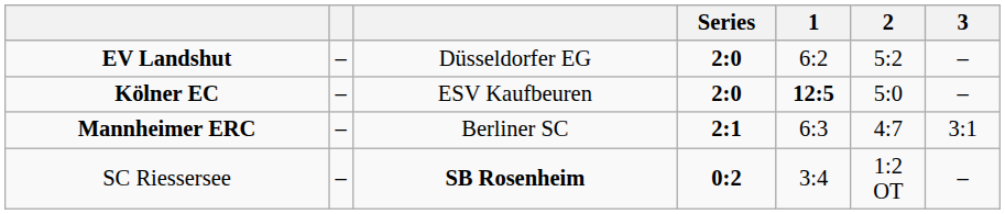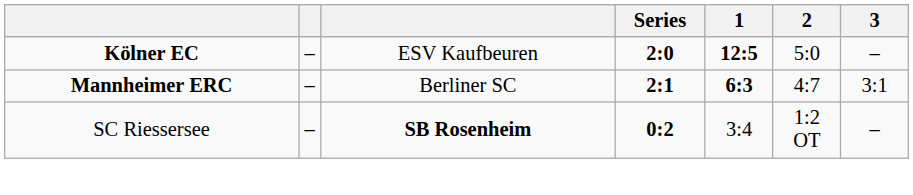 <table class="wikitable" width="80%">
 <tr style="background-color:#c0c0c0;">
 <th style="width:32.5%;"></th>
 <th style="width:2.5%;"></th>
 <th style="width:32.5%;"></th>
 <th style="width:10%;">Series</th>
 <th style="width:7.5%;">1</th>
 <th style="width:7.5%;">2</th>
 <th style="width:7.5%;">3</th>
-</tr>
-<tr align="center">
-<td><strong>EV Landshut</strong></td>
-<td>–</td>
-<td>Düsseldorfer EG</td>
-<td><strong>2:0</strong></td>
-<td>6:2</td>
-<td>5:2</td>
-<td>–</td>
 </tr>
 <tr align="center">
 <td><strong>Kölner EC</strong></td>
 <td>–</td>
 <td>ESV Kaufbeuren</td>
 <td><strong>2:0</strong></td>
 <td><strong>12:5</strong></td>
 <td>5:0</td>
 <td>–</td>
 </tr>
 <tr align="center">
 <td><strong>Mannheimer ERC</strong></td>
 <td>–</td>
 <td>Berliner SC</td>
 <td><strong>2:1</strong></td>
-<td>6:3</td>
+<td><strong>6:3</strong></td>
 <td>4:7</td>
 <td>3:1</td>
 </tr>
 <tr align="center">
 <td>SC Riessersee</td>
 <td>–</td>
 <td><strong>SB Rosenheim</strong></td>
 <td><strong>0:2</strong></td>
 <td>3:4</td>
 <td>1:2 OT</td>
 <td>–</td>
 </tr>
 </table>
